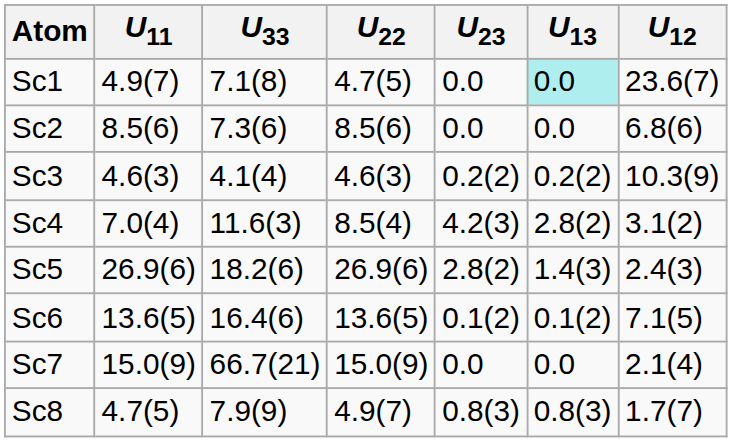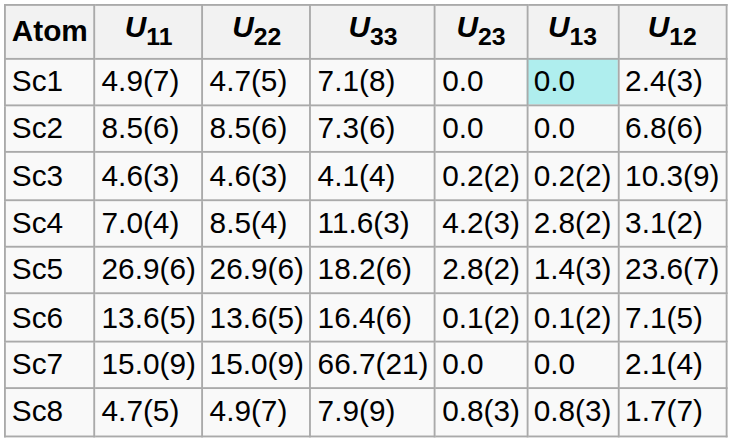 <table class="wikitable">
 <tr>
 <th>Atom</th>
 <th><em>U</em><sub>11</sub></th>
+<th><em>U</em><sub>22</sub></th>
 <th><em>U</em><sub>33</sub></th>
-<th><em>U</em><sub>22</sub></th>
 <th><em>U</em><sub>23</sub></th>
 <th><em>U</em><sub>13</sub></th>
 <th><em>U</em><sub>12</sub></th>
 </tr>
 <tr>
 <td>Sc1</td>
 <td>4.9(7)</td>
+<td>4.7(5)</td>
 <td>7.1(8)</td>
-<td>4.7(5)</td>
 <td>0.0</td>
 <td style="background: paleturquoise;">0.0</td>
-<td>23.6(7)</td>
+<td>2.4(3)</td>
 </tr>
 <tr>
 <td>Sc2</td>
 <td>8.5(6)</td>
+<td>8.5(6)</td>
 <td>7.3(6)</td>
-<td>8.5(6)</td>
 <td>0.0</td>
 <td>0.0</td>
 <td>6.8(6)</td>
 </tr>
 <tr>
 <td>Sc3</td>
 <td>4.6(3)</td>
+<td>4.6(3)</td>
 <td>4.1(4)</td>
-<td>4.6(3)</td>
 <td>0.2(2)</td>
 <td>0.2(2)</td>
 <td>10.3(9)</td>
 </tr>
 <tr>
 <td>Sc4</td>
 <td>7.0(4)</td>
+<td>8.5(4)</td>
 <td>11.6(3)</td>
-<td>8.5(4)</td>
 <td>4.2(3)</td>
 <td>2.8(2)</td>
 <td>3.1(2)</td>
 </tr>
 <tr>
 <td>Sc5</td>
 <td>26.9(6)</td>
+<td>26.9(6)</td>
 <td>18.2(6)</td>
-<td>26.9(6)</td>
 <td>2.8(2)</td>
 <td>1.4(3)</td>
-<td>2.4(3)</td>
+<td>23.6(7)</td>
 </tr>
 <tr>
 <td>Sc6</td>
 <td>13.6(5)</td>
+<td>13.6(5)</td>
 <td>16.4(6)</td>
-<td>13.6(5)</td>
 <td>0.1(2)</td>
 <td>0.1(2)</td>
 <td>7.1(5)</td>
 </tr>
 <tr>
 <td>Sc7</td>
 <td>15.0(9)</td>
+<td>15.0(9)</td>
 <td>66.7(21)</td>
-<td>15.0(9)</td>
 <td>0.0</td>
 <td>0.0</td>
 <td>2.1(4)</td>
 </tr>
 <tr>
 <td>Sc8</td>
 <td>4.7(5)</td>
+<td>4.9(7)</td>
 <td>7.9(9)</td>
-<td>4.9(7)</td>
 <td>0.8(3)</td>
 <td>0.8(3)</td>
 <td>1.7(7)</td>
 </tr>
 </table>
